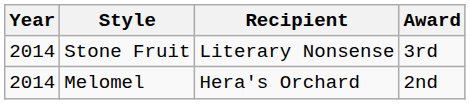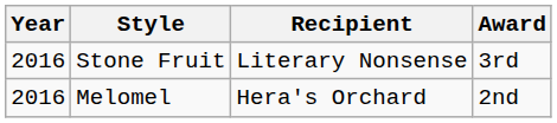 <table class="wikitable sortable">
 <tr>
 <th>Year</th>
 <th>Style</th>
 <th>Recipient</th>
 <th>Award</th>
 </tr>
 <tr>
-<td>2014</td>
+<td>2016</td>
 <td>Stone Fruit</td>
 <td>Literary Nonsense</td>
 <td>3rd</td>
 </tr>
 <tr>
-<td>2014</td>
+<td>2016</td>
 <td>Melomel</td>
 <td>Hera's Orchard</td>
 <td>2nd</td>
 </tr>
 </table>
